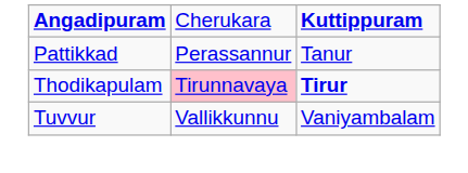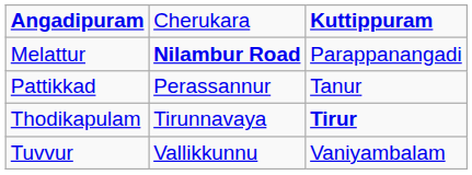 <table class="wikitable" style="margin: 1em auto">
 <tr>
 <td><strong><a href='#'>Angadipuram</a></strong></td>
 <td><a href='#'>Cherukara</a></td>
 <td><strong><a href='#'>Kuttippuram</a></strong></td>
+</tr>
+<tr>
+<td><a href='#'>Melattur</a></td>
+<td><strong><a href='#'>Nilambur Road</a></strong></td>
+<td><a href='#'>Parappanangadi</a></td>
 </tr>
 <tr>
 <td><a href='#'>Pattikkad</a></td>
 <td><a href='#'>Perassannur</a></td>
 <td><a href='#'>Tanur</a></td>
 </tr>
 <tr>
 <td><a href='#'>Thodikapulam</a></td>
-<td style="background: pink;"><a href='#'>Tirunnavaya</a></td>
+<td><a href='#'>Tirunnavaya</a></td>
 <td><strong><a href='#'>Tirur</a></strong></td>
 </tr>
 <tr>
 <td><a href='#'>Tuvvur</a></td>
 <td><a href='#'>Vallikkunnu</a></td>
 <td><a href='#'>Vaniyambalam</a></td>
 </tr>
 </table>
